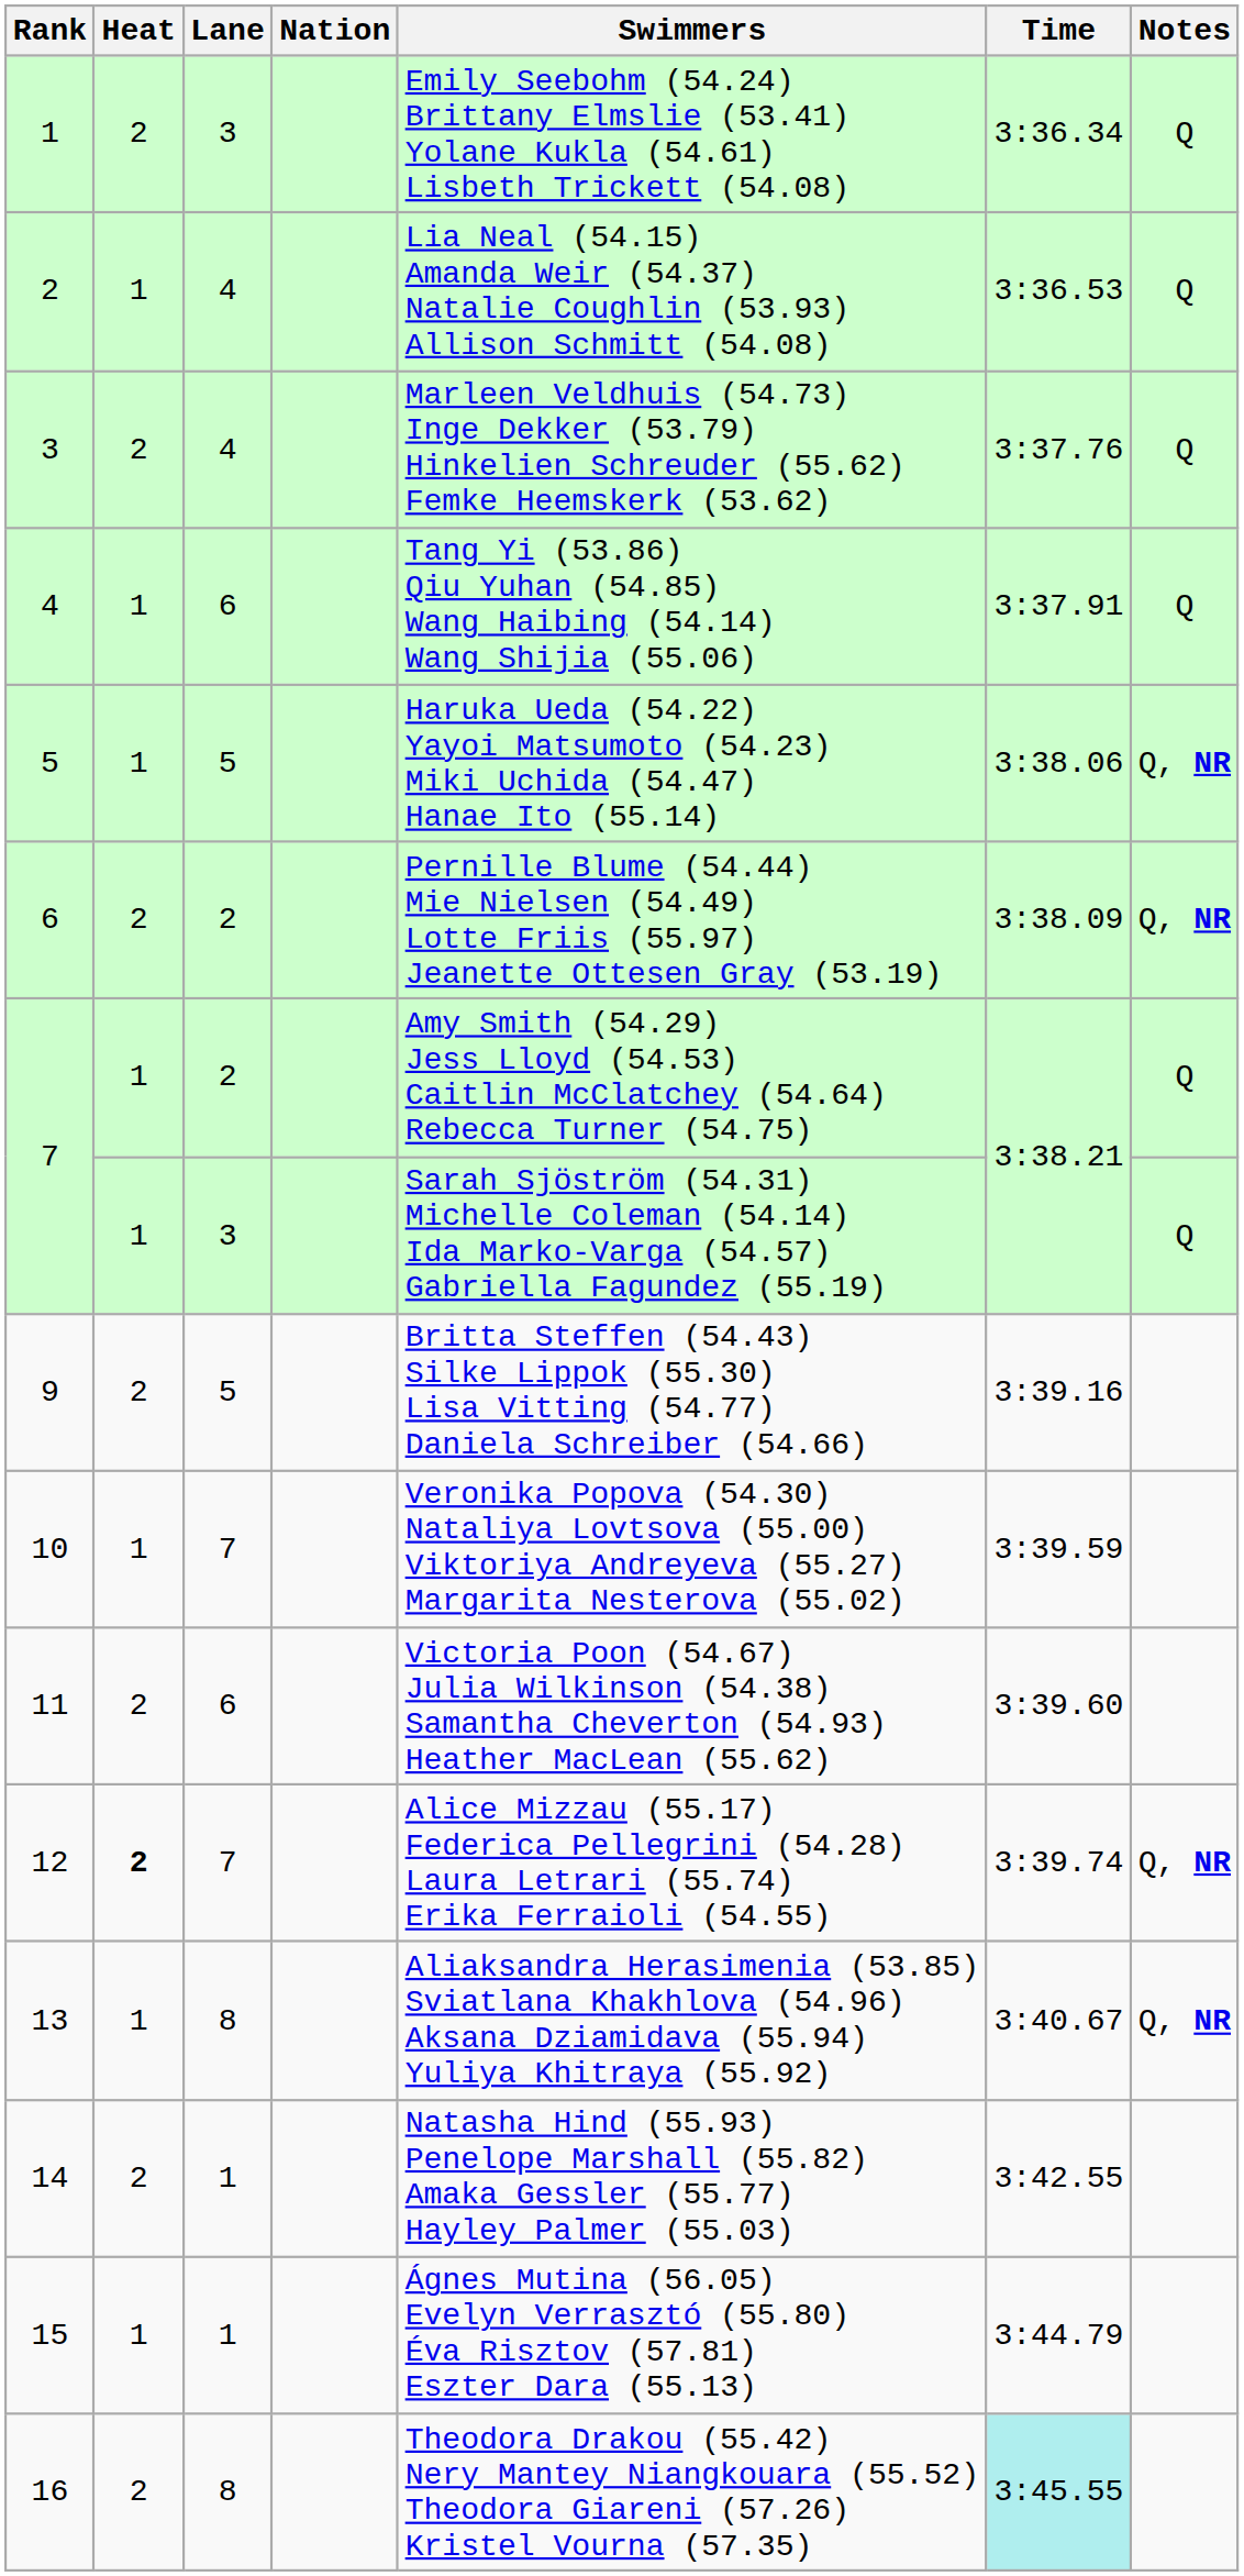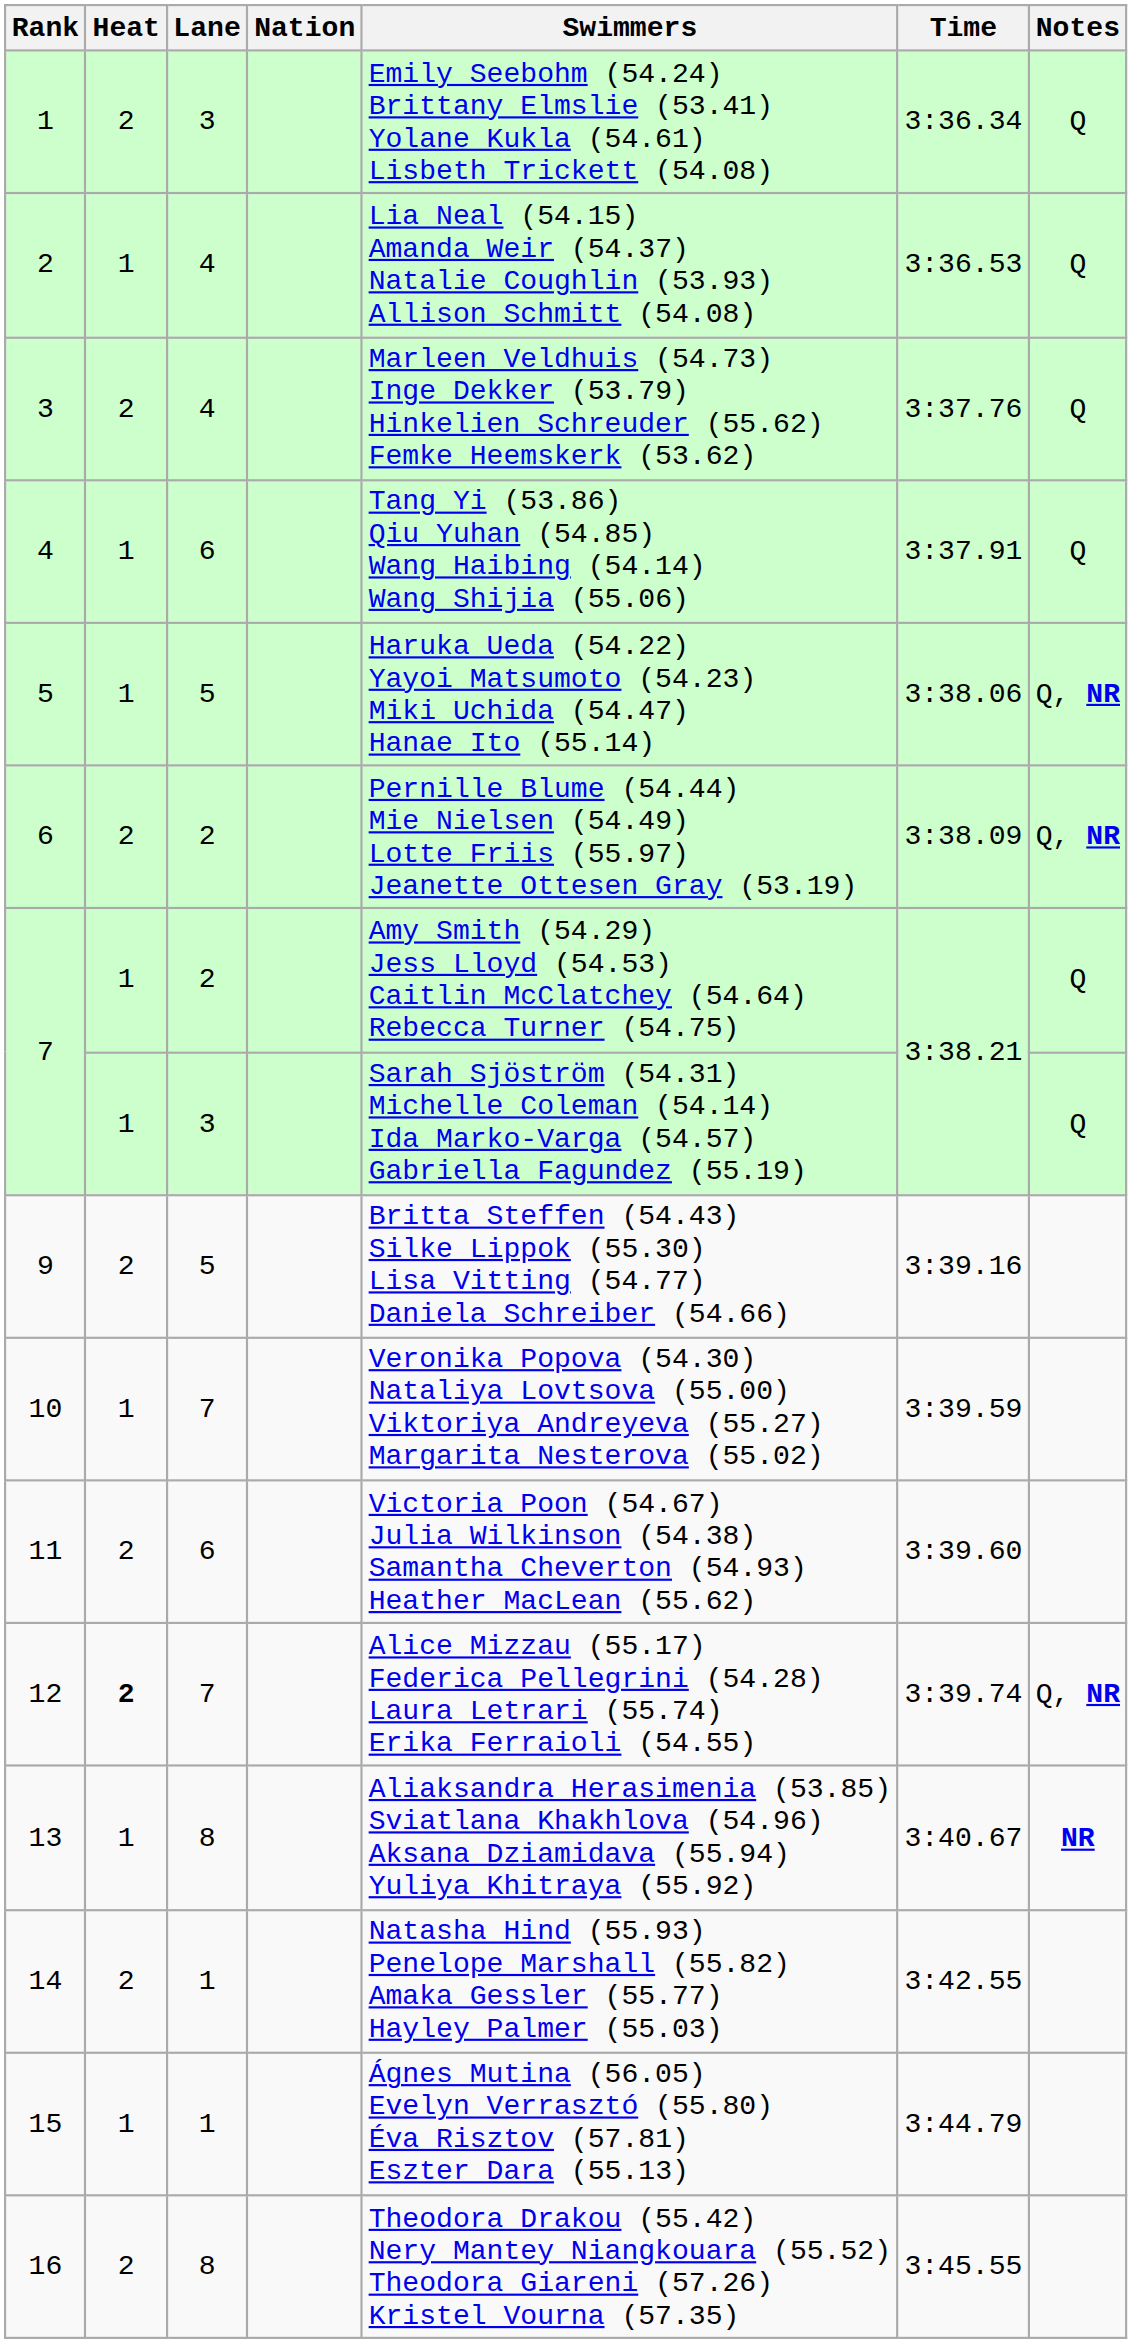 <table class="wikitable sortable" style="text-align:center">
 <tr>
 <th>Rank</th>
 <th>Heat</th>
 <th>Lane</th>
 <th>Nation</th>
 <th>Swimmers</th>
 <th>Time</th>
 <th>Notes</th>
 </tr>
 <tr bgcolor=ccffcc>
 <td>1</td>
 <td>2</td>
 <td>3</td>
 <td align=left></td>
 <td align=left><a href='#'>Emily Seebohm</a>  (54.24)<br><a href='#'>Brittany Elmslie</a> (53.41)<br><a href='#'>Yolane Kukla</a>  (54.61)<br><a href='#'>Lisbeth Trickett</a> (54.08)</td>
 <td>3:36.34</td>
 <td>Q</td>
 </tr>
 <tr bgcolor=ccffcc>
 <td>2</td>
 <td>1</td>
 <td>4</td>
 <td align=left></td>
 <td align=left><a href='#'>Lia Neal</a>  (54.15)<br><a href='#'>Amanda Weir</a> (54.37)<br><a href='#'>Natalie Coughlin</a>  (53.93)<br><a href='#'>Allison Schmitt</a> (54.08)</td>
 <td>3:36.53</td>
 <td>Q</td>
 </tr>
 <tr bgcolor=ccffcc>
 <td>3</td>
 <td>2</td>
 <td>4</td>
 <td align=left></td>
 <td align=left><a href='#'>Marleen Veldhuis</a>  (54.73)<br><a href='#'>Inge Dekker</a> (53.79)<br><a href='#'>Hinkelien Schreuder</a>  (55.62)<br><a href='#'>Femke Heemskerk</a> (53.62)</td>
 <td>3:37.76</td>
 <td>Q</td>
 </tr>
 <tr bgcolor=ccffcc>
 <td>4</td>
 <td>1</td>
 <td>6</td>
 <td align=left></td>
 <td align=left><a href='#'>Tang Yi</a>  (53.86)<br><a href='#'>Qiu Yuhan</a> (54.85)<br><a href='#'>Wang Haibing</a>  (54.14)<br><a href='#'>Wang Shijia</a> (55.06)</td>
 <td>3:37.91</td>
 <td>Q</td>
 </tr>
 <tr bgcolor=ccffcc>
 <td>5</td>
 <td>1</td>
 <td>5</td>
 <td align=left></td>
 <td align=left><a href='#'>Haruka Ueda</a>  (54.22)<br><a href='#'>Yayoi Matsumoto</a> (54.23)<br><a href='#'>Miki Uchida</a>  (54.47)<br><a href='#'>Hanae Ito</a> (55.14)</td>
 <td>3:38.06</td>
 <td>Q, <strong><a href='#'>NR</a></strong></td>
 </tr>
 <tr bgcolor=ccffcc>
 <td>6</td>
 <td>2</td>
 <td>2</td>
 <td align=left></td>
 <td align=left><a href='#'>Pernille Blume</a>  (54.44)<br><a href='#'>Mie Nielsen</a> (54.49)<br><a href='#'>Lotte Friis</a>  (55.97)<br><a href='#'>Jeanette Ottesen Gray</a> (53.19)</td>
 <td>3:38.09</td>
 <td>Q, <strong><a href='#'>NR</a></strong></td>
 </tr>
 <tr bgcolor=ccffcc>
 <td rowspan=2>7</td>
 <td>1</td>
 <td>2</td>
 <td align=left></td>
 <td align=left><a href='#'>Amy Smith</a>  (54.29)<br><a href='#'>Jess Lloyd</a> (54.53)<br><a href='#'>Caitlin McClatchey</a>  (54.64)<br><a href='#'>Rebecca Turner</a> (54.75)</td>
 <td rowspan=2>3:38.21</td>
 <td>Q</td>
 </tr>
 <tr bgcolor=ccffcc>
 <td>1</td>
 <td>3</td>
 <td align=left></td>
 <td align=left><a href='#'>Sarah Sjöström</a>  (54.31)<br><a href='#'>Michelle Coleman</a> (54.14)<br><a href='#'>Ida Marko-Varga</a>  (54.57)<br><a href='#'>Gabriella Fagundez</a> (55.19)</td>
 <td>Q</td>
 </tr>
 <tr>
 <td>9</td>
 <td>2</td>
 <td>5</td>
 <td align=left></td>
 <td align=left><a href='#'>Britta Steffen</a>  (54.43)<br><a href='#'>Silke Lippok</a> (55.30)<br><a href='#'>Lisa Vitting</a>  (54.77)<br><a href='#'>Daniela Schreiber</a> (54.66)</td>
 <td>3:39.16</td>
 <td></td>
 </tr>
 <tr>
 <td>10</td>
 <td>1</td>
 <td>7</td>
 <td align=left></td>
 <td align=left><a href='#'>Veronika Popova</a>  (54.30)<br><a href='#'>Nataliya Lovtsova</a> (55.00)<br><a href='#'>Viktoriya Andreyeva</a>  (55.27)<br><a href='#'>Margarita Nesterova</a> (55.02)</td>
 <td>3:39.59</td>
 <td></td>
 </tr>
 <tr>
 <td>11</td>
 <td>2</td>
 <td>6</td>
 <td align=left></td>
 <td align=left><a href='#'>Victoria Poon</a>  (54.67)<br><a href='#'>Julia Wilkinson</a> (54.38)<br><a href='#'>Samantha Cheverton</a>  (54.93)<br><a href='#'>Heather MacLean</a> (55.62)</td>
 <td>3:39.60</td>
 <td></td>
 </tr>
 <tr>
 <td>12</td>
 <td><strong>2</strong></td>
 <td>7</td>
 <td align=left></td>
 <td align=left><a href='#'>Alice Mizzau</a>  (55.17)<br><a href='#'>Federica Pellegrini</a> (54.28)<br><a href='#'>Laura Letrari</a>  (55.74)<br><a href='#'>Erika Ferraioli</a> (54.55)</td>
 <td>3:39.74</td>
 <td>Q, <strong><a href='#'>NR</a></strong></td>
 </tr>
 <tr>
 <td>13</td>
 <td>1</td>
 <td>8</td>
 <td align=left></td>
 <td align=left><a href='#'>Aliaksandra Herasimenia</a>  (53.85)<br><a href='#'>Sviatlana Khakhlova</a> (54.96)<br><a href='#'>Aksana Dziamidava</a>  (55.94)<br><a href='#'>Yuliya Khitraya</a> (55.92)</td>
 <td>3:40.67</td>
-<td>Q, <strong><a href='#'>NR</a></strong></td>
+<td><strong><a href='#'>NR</a></strong></td>
 </tr>
 <tr>
 <td>14</td>
 <td>2</td>
 <td>1</td>
 <td align=left></td>
 <td align=left><a href='#'>Natasha Hind</a>  (55.93)<br><a href='#'>Penelope Marshall</a> (55.82)<br><a href='#'>Amaka Gessler</a>  (55.77)<br><a href='#'>Hayley Palmer</a> (55.03)</td>
 <td>3:42.55</td>
 <td></td>
 </tr>
 <tr>
 <td>15</td>
 <td>1</td>
 <td>1</td>
 <td align=left></td>
 <td align=left><a href='#'>Ágnes Mutina</a>  (56.05)<br><a href='#'>Evelyn Verrasztó</a> (55.80)<br><a href='#'>Éva Risztov</a>  (57.81)<br><a href='#'>Eszter Dara</a> (55.13)</td>
 <td>3:44.79</td>
 <td></td>
 </tr>
 <tr>
 <td>16</td>
 <td>2</td>
 <td>8</td>
 <td align=left></td>
 <td align=left><a href='#'>Theodora Drakou</a>  (55.42)<br><a href='#'>Nery Mantey Niangkouara</a> (55.52)<br><a href='#'>Theodora Giareni</a>  (57.26)<br><a href='#'>Kristel Vourna</a> (57.35)</td>
-<td style="background: paleturquoise;">3:45.55</td>
+<td>3:45.55</td>
 <td></td>
 </tr>
 </table>
